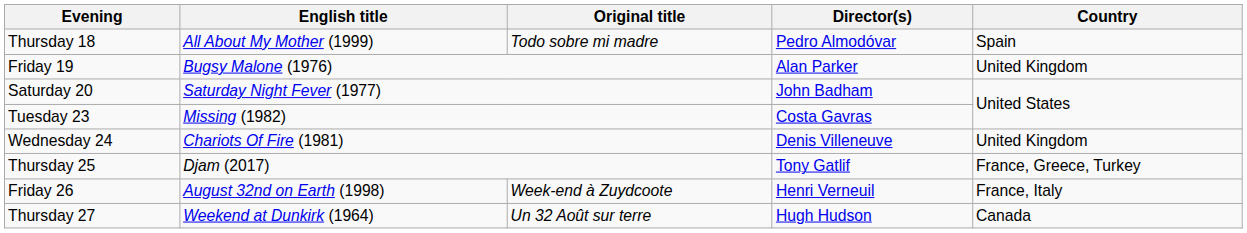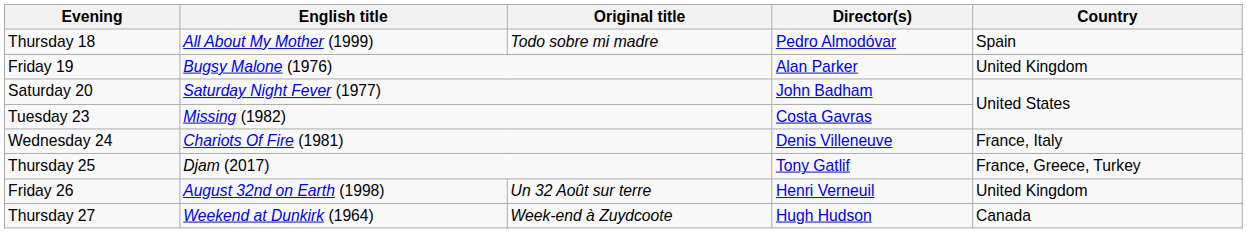 <table class="wikitable" style="width:100%;" cellpadding="5">
 <tr>
 <th scope="col">Evening</th>
 <th scope="col">English title</th>
 <th scope="col">Original title</th>
 <th scope="col">Director(s)</th>
 <th scope="col">Country</th>
 </tr>
 <tr>
 <td data-sort-value="18">Thursday 18</td>
 <td><em><a href='#'>All About My Mother</a></em> (1999)</td>
 <td><em>Todo sobre mi madre</em></td>
 <td data-sort-value="Almodóvar"><a href='#'>Pedro Almodóvar</a></td>
 <td>Spain</td>
 </tr>
 <tr>
 <td data-sort-value="19">Friday 19</td>
 <td colspan=2><em><a href='#'>Bugsy Malone</a></em> (1976)</td>
 <td data-sort-value="Parker"><a href='#'>Alan Parker</a></td>
 <td>United Kingdom</td>
 </tr>
 <tr>
 <td data-sort-value="20">Saturday 20</td>
 <td colspan=2><em><a href='#'>Saturday Night Fever</a></em> (1977)</td>
 <td data-sort-value="Badham"><a href='#'>John Badham</a></td>
 <td rowspan="2">United States</td>
 </tr>
 <tr>
 <td data-sort-value="23">Tuesday 23</td>
 <td colspan=2><em><a href='#'>Missing</a></em> (1982)</td>
 <td data-sort-value="Gavras"><a href='#'>Costa Gavras</a></td>
 </tr>
 <tr>
 <td data-sort-value="24">Wednesday 24</td>
 <td colspan=2><em><a href='#'>Chariots Of Fire</a></em> (1981)</td>
 <td data-sort-value="Villeneuve"><a href='#'>Denis Villeneuve</a></td>
-<td>United Kingdom</td>
+<td>France, Italy</td>
 </tr>
 <tr>
 <td data-sort-value="25">Thursday 25</td>
 <td colspan=2><em>Djam</em> (2017)</td>
 <td data-sort-value="Gatlif"><a href='#'>Tony Gatlif</a></td>
 <td>France, Greece, Turkey</td>
 </tr>
 <tr>
 <td data-sort-value="26">Friday 26</td>
 <td><em><a href='#'>August 32nd on Earth</a></em> (1998)</td>
-<td><em>Week-end à Zuydcoote</em></td>
+<td data-sort-value="32 Août"><em>Un 32 Août sur terre</em></td>
 <td data-sort-value="Verneuil"><a href='#'>Henri Verneuil</a></td>
-<td>France, Italy</td>
+<td>United Kingdom</td>
 </tr>
 <tr>
 <td data-sort-value="27">Thursday 27</td>
 <td><em><a href='#'>Weekend at Dunkirk</a></em> (1964)</td>
-<td data-sort-value="32 Août"><em>Un 32 Août sur terre</em></td>
+<td><em>Week-end à Zuydcoote</em></td>
 <td data-sort-value="Hudson"><a href='#'>Hugh Hudson</a></td>
 <td>Canada</td>
 </tr>
 </table>
